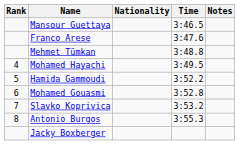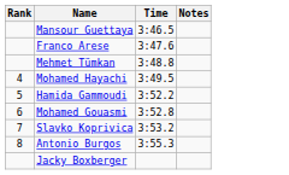 <table class="wikitable sortable" style="text-align:center">
 <tr>
 <th>Rank</th>
 <th>Name</th>
-<th>Nationality</th>
 <th>Time</th>
 <th>Notes</th>
 </tr>
 <tr>
 <td></td>
 <td align=left><a href='#'>Mansour Guettaya</a></td>
-<td align=left></td>
 <td>3:46.5</td>
 <td></td>
 </tr>
 <tr>
 <td></td>
 <td align=left><a href='#'>Franco Arese</a></td>
-<td align=left></td>
 <td>3:47.6</td>
 <td></td>
 </tr>
 <tr>
 <td></td>
 <td align=left><a href='#'>Mehmet Tümkan</a></td>
-<td align=left></td>
 <td>3:48.8</td>
 <td></td>
 </tr>
 <tr>
 <td>4</td>
 <td align=left><a href='#'>Mohamed Hayachi</a></td>
-<td align=left></td>
 <td>3:49.5</td>
 <td></td>
 </tr>
 <tr>
 <td>5</td>
 <td align=left><a href='#'>Hamida Gammoudi</a></td>
-<td align=left></td>
 <td>3:52.2</td>
 <td></td>
 </tr>
 <tr>
 <td>6</td>
 <td align=left><a href='#'>Mohamed Gouasmi</a></td>
-<td align=left></td>
 <td>3:52.8</td>
 <td></td>
 </tr>
 <tr>
 <td>7</td>
 <td align=left><a href='#'>Slavko Koprivica</a></td>
-<td align=left></td>
 <td>3:53.2</td>
 <td></td>
 </tr>
 <tr>
 <td>8</td>
 <td align=left><a href='#'>Antonio Burgos</a></td>
-<td align=left></td>
 <td>3:55.3</td>
 <td></td>
 </tr>
 <tr>
 <td></td>
 <td align=left><a href='#'>Jacky Boxberger</a></td>
-<td align=left></td>
 <td></td>
 <td></td>
 </tr>
 </table>
